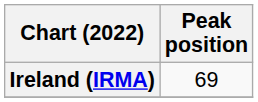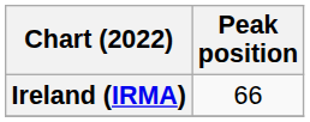 <table class="wikitable sortable plainrowheaders" style="text-align:center">
 <tr>
 <th scope="col">Chart (2022)</th>
 <th scope="col">Peak<br>position</th>
 </tr>
 <tr>
 <th scope="row">Ireland (<a href='#'>IRMA</a>)</th>
-<td>69</td>
+<td>66</td>
 </tr>
 <tr>
 </tr>
 </table>
